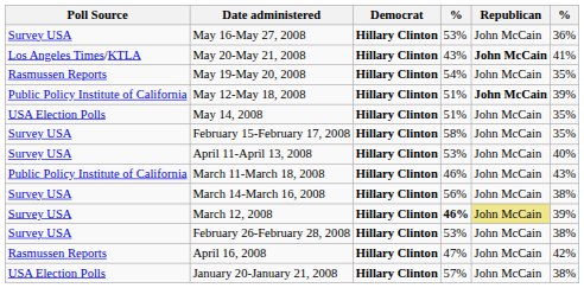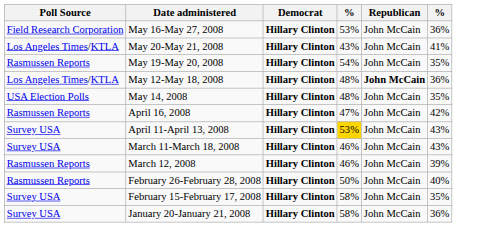 <table class="wikitable">
 <tr valign=bottom>
 <th>Poll Source</th>
 <th>Date administered</th>
 <th>Democrat</th>
 <th>%</th>
 <th>Republican</th>
 <th>%</th>
 </tr>
 <tr>
-<td><a href='#'>Survey USA</a></td>
+<td><a href='#'>Field Research Corporation</a></td>
 <td>May 16-May 27, 2008</td>
 <td><strong>Hillary Clinton</strong></td>
 <td>53%</td>
 <td>John McCain</td>
 <td>36%</td>
 </tr>
 <tr>
 <td><a href='#'>Los Angeles Times</a>/<a href='#'>KTLA</a></td>
 <td>May 20-May 21, 2008</td>
 <td><strong>Hillary Clinton</strong></td>
 <td>43%</td>
-<td><strong>John McCain</strong></td>
+<td>John McCain</td>
 <td>41%</td>
 </tr>
 <tr>
 <td><a href='#'>Rasmussen Reports</a></td>
 <td>May 19-May 20, 2008</td>
 <td><strong>Hillary Clinton</strong></td>
 <td>54%</td>
 <td>John McCain</td>
 <td>35%</td>
 </tr>
 <tr>
-<td><a href='#'>Public Policy Institute of California</a></td>
+<td><a href='#'>Los Angeles Times</a>/<a href='#'>KTLA</a></td>
 <td>May 12-May 18, 2008</td>
 <td><strong>Hillary Clinton</strong></td>
-<td>51%</td>
+<td>48%</td>
 <td><strong>John McCain</strong></td>
-<td>39%</td>
+<td>36%</td>
 </tr>
 <tr>
 <td><a href='#'>USA Election Polls</a></td>
 <td>May 14, 2008</td>
 <td><strong>Hillary Clinton</strong></td>
-<td>51%</td>
+<td>48%</td>
 <td>John McCain</td>
 <td>35%</td>
+</tr>
+<tr>
+<td><a href='#'>Rasmussen Reports</a></td>
+<td>April 16, 2008</td>
+<td><strong>Hillary Clinton</strong></td>
+<td>47%</td>
+<td>John McCain</td>
+<td>42%</td>
+</tr>
+<tr>
+<td><a href='#'>Survey USA</a></td>
+<td>April 11-April 13, 2008</td>
+<td><strong>Hillary Clinton</strong></td>
+<td style="background: gold;">53%</td>
+<td>John McCain</td>
+<td>43%</td>
+</tr>
+<tr>
+<td><a href='#'>Survey USA</a></td>
+<td>March 11-March 18, 2008</td>
+<td><strong>Hillary Clinton</strong></td>
+<td>46%</td>
+<td>John McCain</td>
+<td>43%</td>
+</tr>
+<tr>
+<td><a href='#'>Rasmussen Reports</a></td>
+<td>March 12, 2008</td>
+<td><strong>Hillary Clinton</strong></td>
+<td>46%</td>
+<td>John McCain</td>
+<td>39%</td>
+</tr>
+<tr>
+<td><a href='#'>Rasmussen Reports</a></td>
+<td>February 26-February 28, 2008</td>
+<td><strong>Hillary Clinton</strong></td>
+<td>50%</td>
+<td>John McCain</td>
+<td>40%</td>
 </tr>
 <tr>
 <td><a href='#'>Survey USA</a></td>
 <td>February 15-February 17, 2008</td>
 <td><strong>Hillary Clinton</strong></td>
 <td>58%</td>
 <td>John McCain</td>
 <td>35%</td>
 </tr>
 <tr>
 <td><a href='#'>Survey USA</a></td>
-<td>April 11-April 13, 2008</td>
-<td><strong>Hillary Clinton</strong></td>
-<td>53%</td>
-<td>John McCain</td>
-<td>40%</td>
-</tr>
-<tr>
-<td><a href='#'>Public Policy Institute of California</a></td>
-<td>March 11-March 18, 2008</td>
-<td><strong>Hillary Clinton</strong></td>
-<td>46%</td>
-<td>John McCain</td>
-<td>43%</td>
-</tr>
-<tr>
-<td><a href='#'>Survey USA</a></td>
-<td>March 14-March 16, 2008</td>
-<td><strong>Hillary Clinton</strong></td>
-<td>56%</td>
-<td>John McCain</td>
-<td>38%</td>
-</tr>
-<tr>
-<td><a href='#'>Survey USA</a></td>
-<td>March 12, 2008</td>
-<td><strong>Hillary Clinton</strong></td>
-<td><strong>46%</strong></td>
-<td style="background: khaki;">John McCain</td>
-<td>39%</td>
-</tr>
-<tr>
-<td><a href='#'>Survey USA</a></td>
-<td>February 26-February 28, 2008</td>
-<td><strong>Hillary Clinton</strong></td>
-<td>53%</td>
-<td>John McCain</td>
-<td>38%</td>
-</tr>
-<tr>
-<td><a href='#'>Rasmussen Reports</a></td>
-<td>April 16, 2008</td>
-<td><strong>Hillary Clinton</strong></td>
-<td>47%</td>
-<td>John McCain</td>
-<td>42%</td>
-</tr>
-<tr>
-<td><a href='#'>USA Election Polls</a></td>
 <td>January 20-January 21, 2008</td>
 <td><strong>Hillary Clinton</strong></td>
-<td>57%</td>
+<td>58%</td>
 <td>John McCain</td>
-<td>38%</td>
+<td>36%</td>
 </tr>
 </table>
